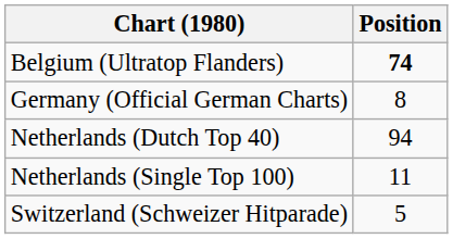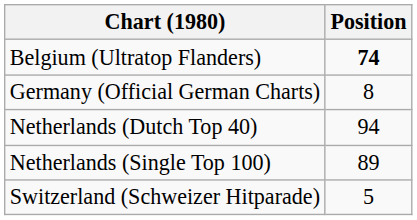 <table class="wikitable sortable">
 <tr>
 <th>Chart (1980)</th>
 <th>Position</th>
 </tr>
 <tr>
 <td>Belgium (Ultratop Flanders)</td>
 <td align="center"><strong>74</strong></td>
 </tr>
 <tr>
 <td>Germany (Official German Charts)</td>
 <td align="center">8</td>
 </tr>
 <tr>
 <td>Netherlands (Dutch Top 40)</td>
 <td align="center">94</td>
 </tr>
 <tr>
 <td>Netherlands (Single Top 100)</td>
-<td align="center">11</td>
+<td align="center">89</td>
 </tr>
 <tr>
 <td>Switzerland (Schweizer Hitparade)</td>
 <td align="center">5</td>
 </tr>
 </table>
